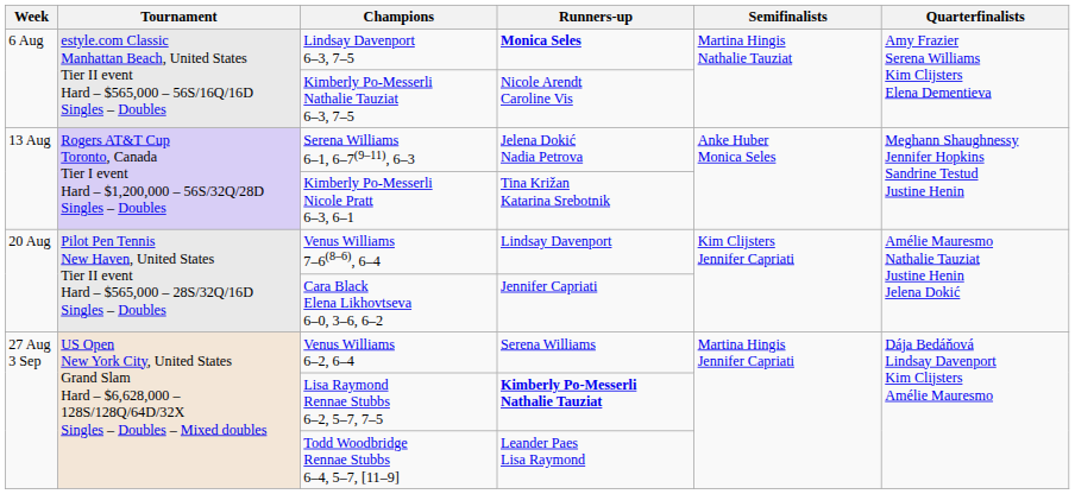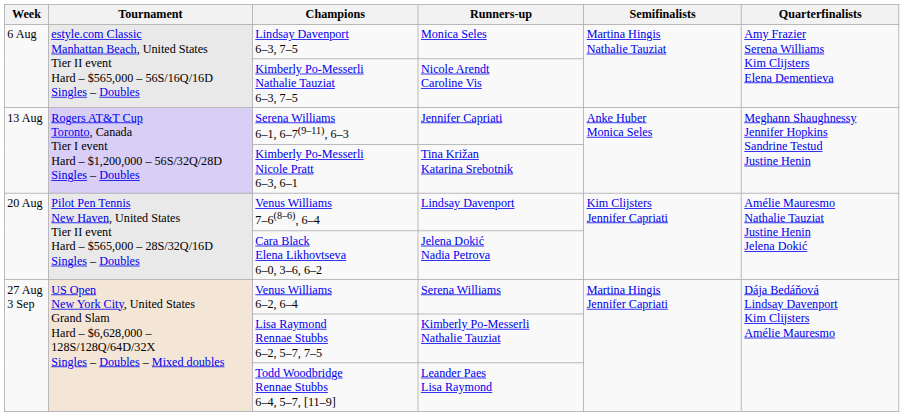 <table class=wikitable style=font-size:95%>
 <tr>
 <th style="width:48px;">Week</th>
 <th style="width:248px;">Tournament</th>
 <th style="width:200px;">Champions</th>
 <th style="width:200px;">Runners-up</th>
 <th style="width:190px;">Semifinalists</th>
 <th style="width:190px;">Quarterfinalists</th>
 </tr>
 <tr valign="top">
 <td rowspan=2>6 Aug</td>
 <td rowspan=2 style="background:#e9e9e9;"><a href='#'>estyle.com Classic</a><br> <a href='#'>Manhattan Beach</a>, United States <br>Tier II event<br>Hard – $565,000 – 56S/16Q/16D<br><a href='#'>Singles</a> – <a href='#'>Doubles</a></td>
 <td> <a href='#'>Lindsay Davenport</a>  <br> 6–3, 7–5</td>
-<td><strong> <a href='#'>Monica Seles</a></strong></td>
+<td> <a href='#'>Monica Seles</a></td>
 <td rowspan=2> <a href='#'>Martina Hingis</a><br> <a href='#'>Nathalie Tauziat</a></td>
 <td rowspan=2> <a href='#'>Amy Frazier</a>  <br>  <a href='#'>Serena Williams</a> <br> <a href='#'>Kim Clijsters</a><br>   <a href='#'>Elena Dementieva</a></td>
 </tr>
 <tr valign="top">
 <td> <a href='#'>Kimberly Po-Messerli</a> <br>  <a href='#'>Nathalie Tauziat</a> <br>6–3, 7–5</td>
 <td> <a href='#'>Nicole Arendt</a> <br>  <a href='#'>Caroline Vis</a></td>
 </tr>
 <tr valign="top">
 <td rowspan=2>13 Aug</td>
 <td rowspan=2 bgcolor=#d8cef6><a href='#'>Rogers AT&T Cup</a><br> <a href='#'>Toronto</a>, Canada <br>Tier I event<br>Hard – $1,200,000 – 56S/32Q/28D<br><a href='#'>Singles</a> – <a href='#'>Doubles</a></td>
 <td> <a href='#'>Serena Williams</a>  <br> 6–1, 6–7<sup>(9–11)</sup>, 6–3</td>
-<td> <a href='#'>Jelena Dokić</a> <br>  <a href='#'>Nadia Petrova</a></td>
+<td> <a href='#'>Jennifer Capriati</a></td>
 <td rowspan=2> <a href='#'>Anke Huber</a><br> <a href='#'>Monica Seles</a></td>
 <td rowspan=2> <a href='#'>Meghann Shaughnessy</a>  <br>  <a href='#'>Jennifer Hopkins</a> <br> <a href='#'>Sandrine Testud</a><br>   <a href='#'>Justine Henin</a></td>
 </tr>
 <tr valign="top">
 <td> <a href='#'>Kimberly Po-Messerli</a> <br>  <a href='#'>Nicole Pratt</a> <br>6–3, 6–1</td>
 <td> <a href='#'>Tina Križan</a> <br>  <a href='#'>Katarina Srebotnik</a></td>
 </tr>
 <tr valign="top">
 <td rowspan=2>20 Aug</td>
 <td rowspan=2 style="background:#e9e9e9;"><a href='#'>Pilot Pen Tennis</a><br> <a href='#'>New Haven</a>, United States <br>Tier II event<br>Hard – $565,000 – 28S/32Q/16D<br><a href='#'>Singles</a> – <a href='#'>Doubles</a></td>
 <td> <a href='#'>Venus Williams</a>  <br> 7–6<sup>(8–6)</sup>, 6–4</td>
 <td> <a href='#'>Lindsay Davenport</a></td>
 <td rowspan=2> <a href='#'>Kim Clijsters</a><br> <a href='#'>Jennifer Capriati</a></td>
 <td rowspan=2> <a href='#'>Amélie Mauresmo</a>  <br>  <a href='#'>Nathalie Tauziat</a> <br> <a href='#'>Justine Henin</a><br>   <a href='#'>Jelena Dokić</a></td>
 </tr>
 <tr valign="top">
 <td> <a href='#'>Cara Black</a> <br>  <a href='#'>Elena Likhovtseva</a> <br>6–0, 3–6, 6–2</td>
-<td> <a href='#'>Jennifer Capriati</a></td>
+<td> <a href='#'>Jelena Dokić</a> <br>  <a href='#'>Nadia Petrova</a></td>
 </tr>
 <tr valign="top">
 <td rowspan=3>27 Aug<br>3 Sep</td>
 <td rowspan=3 bgcolor=#F3E6D7><a href='#'>US Open</a> <br> <a href='#'>New York City</a>, United States <br>Grand Slam<br>Hard – $6,628,000 – 128S/128Q/64D/32X<br><a href='#'>Singles</a> – <a href='#'>Doubles</a> – <a href='#'>Mixed doubles</a></td>
 <td> <a href='#'>Venus Williams</a>  <br> 6–2, 6–4</td>
 <td> <a href='#'>Serena Williams</a></td>
 <td rowspan=3> <a href='#'>Martina Hingis</a><br> <a href='#'>Jennifer Capriati</a></td>
 <td rowspan=3> <a href='#'>Dája Bedáňová</a>  <br>  <a href='#'>Lindsay Davenport</a> <br> <a href='#'>Kim Clijsters</a><br>   <a href='#'>Amélie Mauresmo</a></td>
 </tr>
 <tr valign="top">
 <td> <a href='#'>Lisa Raymond</a> <br>  <a href='#'>Rennae Stubbs</a> <br>6–2, 5–7, 7–5</td>
-<td><strong> <a href='#'>Kimberly Po-Messerli</a> <br>  <a href='#'>Nathalie Tauziat</a></strong></td>
+<td> <a href='#'>Kimberly Po-Messerli</a> <br>  <a href='#'>Nathalie Tauziat</a></td>
 </tr>
 <tr valign="top">
 <td> <a href='#'>Todd Woodbridge</a> <br>  <a href='#'>Rennae Stubbs</a> <br>6–4, 5–7, [11–9]</td>
 <td> <a href='#'>Leander Paes</a> <br>  <a href='#'>Lisa Raymond</a></td>
 </tr>
 </table>
